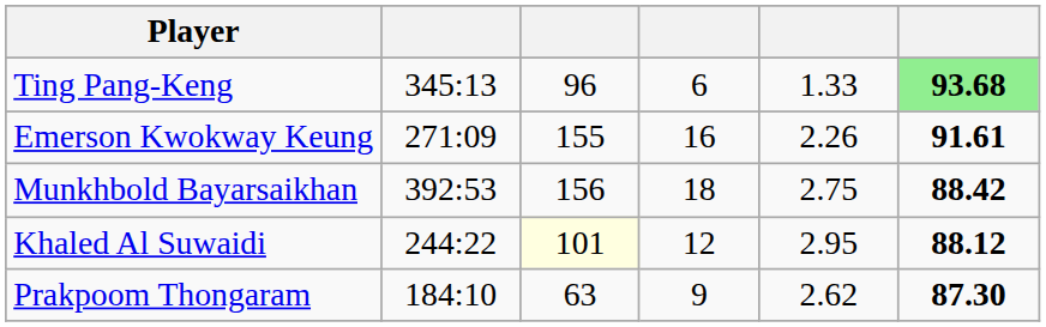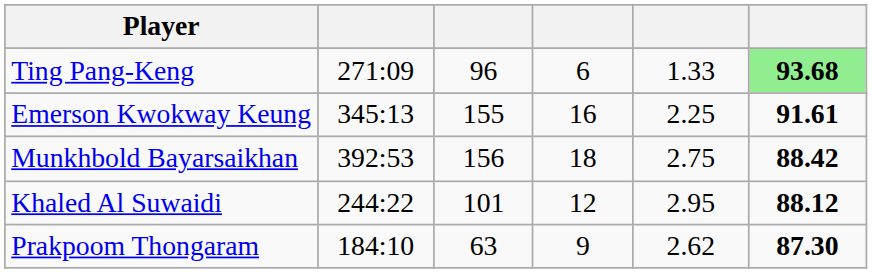 <table class="wikitable sortable" style="text-align:center;">
 <tr>
 <th>Player</th>
 <th width="60px"></th>
 <th width="50px"></th>
 <th width="50px"></th>
 <th width="60px"></th>
 <th width="60px"></th>
 </tr>
 <tr>
 <td style="text-align:left;"> <a href='#'>Ting Pang-Keng</a></td>
-<td>345:13</td>
+<td>271:09</td>
 <td>96</td>
 <td>6</td>
 <td>1.33</td>
 <td style="background: lightgreen;"><strong>93.68</strong></td>
 </tr>
 <tr>
 <td style="text-align:left;"> <a href='#'>Emerson Kwokway Keung</a></td>
-<td>271:09</td>
+<td>345:13</td>
 <td>155</td>
 <td>16</td>
-<td>2.26</td>
+<td>2.25</td>
 <td><strong>91.61</strong></td>
 </tr>
 <tr>
 <td style="text-align:left;"> <a href='#'>Munkhbold Bayarsaikhan</a></td>
 <td>392:53</td>
 <td>156</td>
 <td>18</td>
 <td>2.75</td>
 <td><strong>88.42</strong></td>
 </tr>
 <tr>
 <td style="text-align:left;"> <a href='#'>Khaled Al Suwaidi</a></td>
 <td>244:22</td>
-<td style="background: lightyellow;">101</td>
+<td>101</td>
 <td>12</td>
 <td>2.95</td>
 <td><strong>88.12</strong></td>
 </tr>
 <tr>
 <td style="text-align:left;"> <a href='#'>Prakpoom Thongaram</a></td>
 <td>184:10</td>
 <td>63</td>
 <td>9</td>
 <td>2.62</td>
 <td><strong>87.30</strong></td>
 </tr>
 </table>
